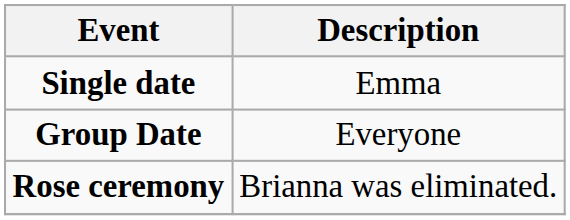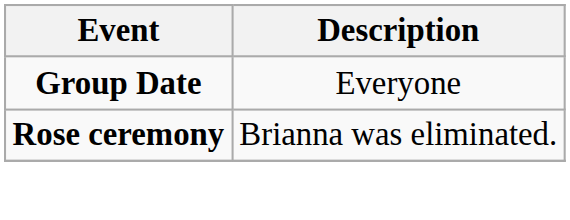 <table class="wikitable sortable" style="text-align:center;">
 <tr>
 <th>Event</th>
 <th>Description</th>
-</tr>
-<tr>
-<td><strong>Single date</strong></td>
-<td>Emma</td>
 </tr>
 <tr>
 <td><strong>Group Date</strong></td>
 <td>Everyone</td>
 </tr>
 <tr>
 <td><strong>Rose ceremony</strong></td>
 <td>Brianna was eliminated.</td>
 </tr>
 <tr>
 </tr>
 </table>
